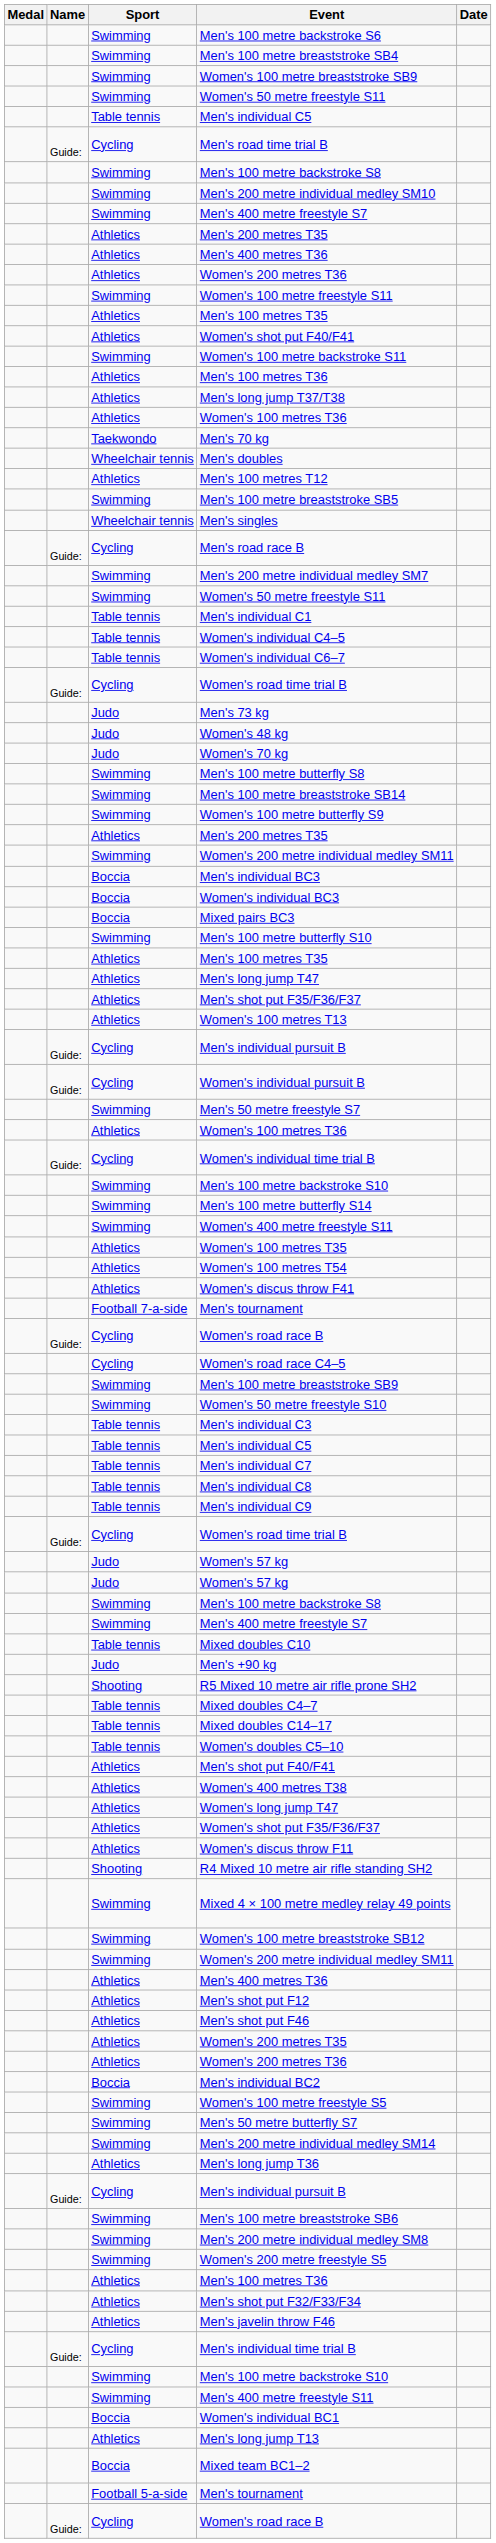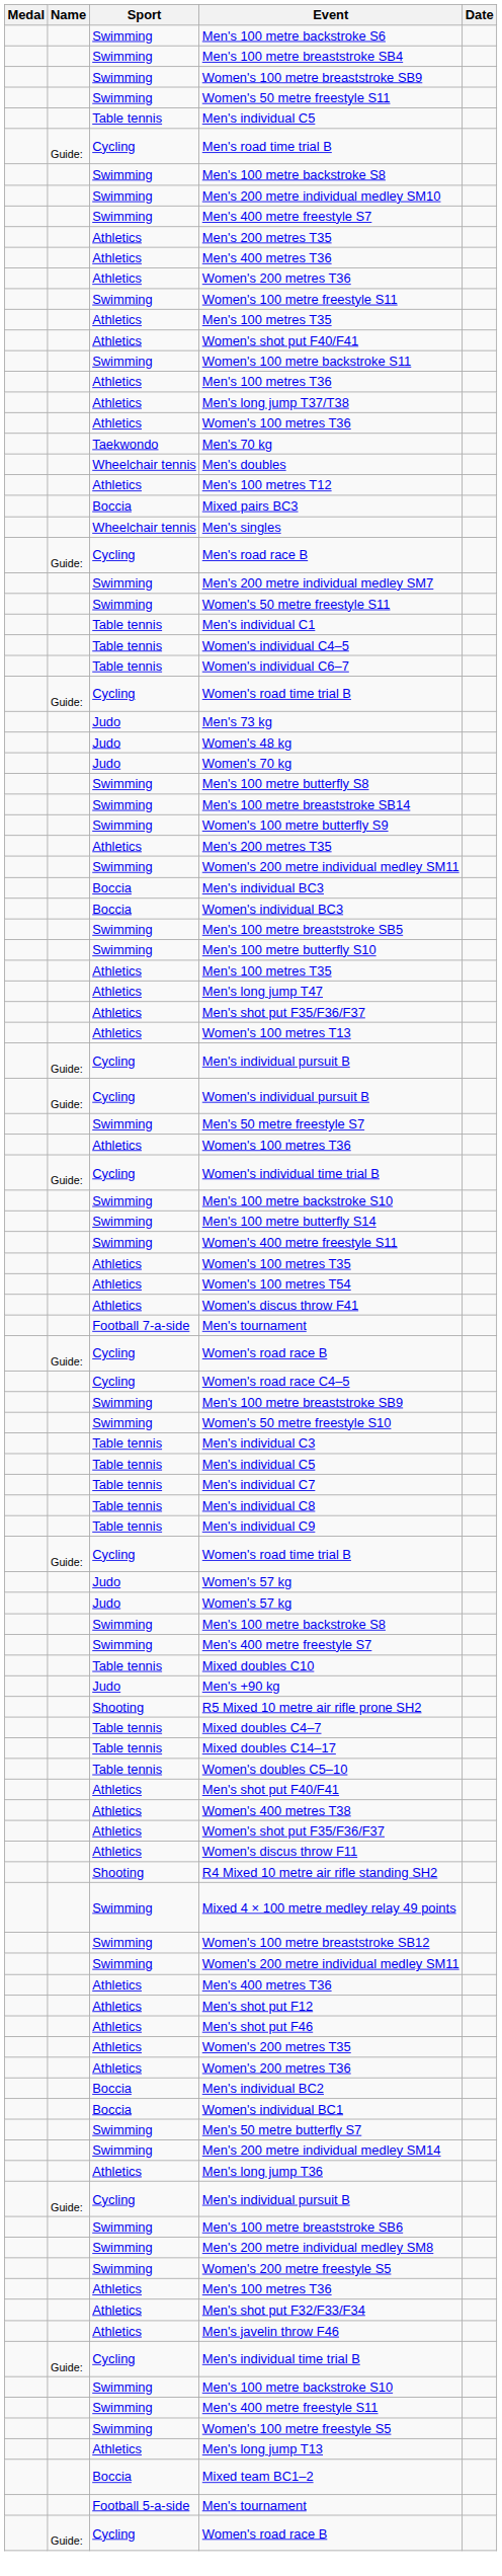 <table class="wikitable sortable" style=font-size:95%>
 <tr>
 <th>Medal</th>
 <th>Name</th>
 <th>Sport</th>
 <th>Event</th>
 <th>Date</th>
 </tr>
 <tr>
 <td></td>
 <td></td>
 <td><a href='#'>Swimming</a></td>
 <td align=left><a href='#'>Men's 100 metre backstroke S6</a></td>
 <td></td>
 </tr>
 <tr>
 <td></td>
 <td></td>
 <td><a href='#'>Swimming</a></td>
 <td align=left><a href='#'>Men's 100 metre breaststroke SB4</a></td>
 <td></td>
 </tr>
 <tr>
 <td></td>
 <td></td>
 <td><a href='#'>Swimming</a></td>
 <td align=left><a href='#'>Women's 100 metre breaststroke SB9</a></td>
 <td></td>
 </tr>
 <tr>
 <td></td>
 <td></td>
 <td><a href='#'>Swimming</a></td>
 <td align=left><a href='#'>Women's 50 metre freestyle S11</a></td>
 <td></td>
 </tr>
 <tr>
 <td></td>
 <td></td>
 <td><a href='#'>Table tennis</a></td>
 <td align=left><a href='#'>Men's individual C5</a></td>
 <td></td>
 </tr>
 <tr>
 <td></td>
 <td><br><small>Guide: </small></td>
 <td><a href='#'>Cycling</a></td>
 <td align=left><a href='#'>Men's road time trial B</a></td>
 <td></td>
 </tr>
 <tr>
 <td></td>
 <td></td>
 <td><a href='#'>Swimming</a></td>
 <td align=left><a href='#'>Men's 100 metre backstroke S8</a></td>
 <td></td>
 </tr>
 <tr>
 <td></td>
 <td></td>
 <td><a href='#'>Swimming</a></td>
 <td align=left><a href='#'>Men's 200 metre individual medley SM10</a></td>
 <td></td>
 </tr>
 <tr>
 <td></td>
 <td></td>
 <td><a href='#'>Swimming</a></td>
 <td align=left><a href='#'>Men's 400 metre freestyle S7</a></td>
 <td></td>
 </tr>
 <tr>
 <td></td>
 <td></td>
 <td><a href='#'>Athletics</a></td>
 <td align=left><a href='#'>Men's 200 metres T35</a></td>
 <td></td>
 </tr>
 <tr>
 <td></td>
 <td></td>
 <td><a href='#'>Athletics</a></td>
 <td align=left><a href='#'>Men's 400 metres T36</a></td>
 <td></td>
 </tr>
 <tr>
 <td></td>
 <td></td>
 <td><a href='#'>Athletics</a></td>
 <td align=left><a href='#'>Women's 200 metres T36</a></td>
 <td></td>
 </tr>
 <tr>
 <td></td>
 <td></td>
 <td><a href='#'>Swimming</a></td>
 <td align=left><a href='#'>Women's 100 metre freestyle S11</a></td>
 <td></td>
 </tr>
 <tr>
 <td></td>
 <td></td>
 <td><a href='#'>Athletics</a></td>
 <td align=left><a href='#'>Men's 100 metres T35</a></td>
 <td></td>
 </tr>
 <tr>
 <td></td>
 <td></td>
 <td><a href='#'>Athletics</a></td>
 <td align=left><a href='#'>Women's shot put F40/F41</a></td>
 <td></td>
 </tr>
 <tr>
 <td></td>
 <td></td>
 <td><a href='#'>Swimming</a></td>
 <td align=left><a href='#'>Women's 100 metre backstroke S11</a></td>
 <td></td>
 </tr>
 <tr>
 <td></td>
 <td></td>
 <td><a href='#'>Athletics</a></td>
 <td align=left><a href='#'>Men's 100 metres T36</a></td>
 <td></td>
 </tr>
 <tr>
 <td></td>
 <td></td>
 <td><a href='#'>Athletics</a></td>
 <td align=left><a href='#'>Men's long jump T37/T38</a></td>
 <td></td>
 </tr>
 <tr>
 <td></td>
 <td></td>
 <td><a href='#'>Athletics</a></td>
 <td align=left><a href='#'>Women's 100 metres T36</a></td>
 <td></td>
 </tr>
 <tr>
 <td></td>
 <td></td>
 <td><a href='#'>Taekwondo</a></td>
 <td align=left><a href='#'>Men's 70 kg</a></td>
 <td></td>
 </tr>
 <tr>
 <td></td>
 <td><br></td>
 <td><a href='#'>Wheelchair tennis</a></td>
 <td align=left><a href='#'>Men's doubles</a></td>
 <td></td>
 </tr>
 <tr>
 <td></td>
 <td></td>
 <td><a href='#'>Athletics</a></td>
 <td align=left><a href='#'>Men's 100 metres T12</a></td>
 <td></td>
 </tr>
 <tr>
 <td></td>
-<td></td>
-<td><a href='#'>Swimming</a></td>
-<td align=left><a href='#'>Men's 100 metre breaststroke SB5</a></td>
+<td><br></td>
+<td><a href='#'>Boccia</a></td>
+<td align=left><a href='#'>Mixed pairs BC3</a></td>
 <td></td>
 </tr>
 <tr>
 <td></td>
 <td></td>
 <td><a href='#'>Wheelchair tennis</a></td>
 <td align=left><a href='#'>Men's singles</a></td>
 <td></td>
 </tr>
 <tr>
 <td></td>
 <td><br><small>Guide: </small></td>
 <td><a href='#'>Cycling</a></td>
 <td align=left><a href='#'>Men's road race B</a></td>
 <td></td>
 </tr>
 <tr>
 <td></td>
 <td></td>
 <td><a href='#'>Swimming</a></td>
 <td align=left><a href='#'>Men's 200 metre individual medley SM7</a></td>
 <td></td>
 </tr>
 <tr>
 <td></td>
 <td></td>
 <td><a href='#'>Swimming</a></td>
 <td align=left><a href='#'>Women's 50 metre freestyle S11</a></td>
 <td></td>
 </tr>
 <tr>
 <td></td>
 <td></td>
 <td><a href='#'>Table tennis</a></td>
 <td align=left><a href='#'>Men's individual C1</a></td>
 <td></td>
 </tr>
 <tr>
 <td></td>
 <td></td>
 <td><a href='#'>Table tennis</a></td>
 <td align=left><a href='#'>Women's individual C4–5</a></td>
 <td></td>
 </tr>
 <tr>
 <td></td>
 <td></td>
 <td><a href='#'>Table tennis</a></td>
 <td align=left><a href='#'>Women's individual C6–7</a></td>
 <td></td>
 </tr>
 <tr>
 <td></td>
 <td><br><small>Guide: </small></td>
 <td><a href='#'>Cycling</a></td>
 <td align=left><a href='#'>Women's road time trial B</a></td>
 <td></td>
 </tr>
 <tr>
 <td></td>
 <td></td>
 <td><a href='#'>Judo</a></td>
 <td align=left><a href='#'>Men's 73 kg</a></td>
 <td></td>
 </tr>
 <tr>
 <td></td>
 <td></td>
 <td><a href='#'>Judo</a></td>
 <td align=left><a href='#'>Women's 48 kg</a></td>
 <td></td>
 </tr>
 <tr>
 <td></td>
 <td></td>
 <td><a href='#'>Judo</a></td>
 <td align=left><a href='#'>Women's 70 kg</a></td>
 <td></td>
 </tr>
 <tr>
 <td></td>
 <td></td>
 <td><a href='#'>Swimming</a></td>
 <td align=left><a href='#'>Men's 100 metre butterfly S8</a></td>
 <td></td>
 </tr>
 <tr>
 <td></td>
 <td></td>
 <td><a href='#'>Swimming</a></td>
 <td align=left><a href='#'>Men's 100 metre breaststroke SB14</a></td>
 <td></td>
 </tr>
 <tr>
 <td></td>
 <td></td>
 <td><a href='#'>Swimming</a></td>
 <td align=left><a href='#'>Women's 100 metre butterfly S9</a></td>
 <td></td>
 </tr>
 <tr>
 <td></td>
 <td></td>
 <td><a href='#'>Athletics</a></td>
 <td align=left><a href='#'>Men's 200 metres T35</a></td>
 <td></td>
 </tr>
 <tr>
 <td></td>
 <td></td>
 <td><a href='#'>Swimming</a></td>
 <td align=left><a href='#'>Women's 200 metre individual medley SM11</a></td>
 <td></td>
 </tr>
 <tr>
 <td></td>
 <td></td>
 <td><a href='#'>Boccia</a></td>
 <td align=left><a href='#'>Men's individual BC3</a></td>
 <td></td>
 </tr>
 <tr>
 <td></td>
 <td></td>
 <td><a href='#'>Boccia</a></td>
 <td align=left><a href='#'>Women's individual BC3</a></td>
 <td></td>
 </tr>
 <tr>
 <td></td>
-<td><br></td>
-<td><a href='#'>Boccia</a></td>
-<td align=left><a href='#'>Mixed pairs BC3</a></td>
+<td></td>
+<td><a href='#'>Swimming</a></td>
+<td align=left><a href='#'>Men's 100 metre breaststroke SB5</a></td>
 <td></td>
 </tr>
 <tr>
 <td></td>
 <td></td>
 <td><a href='#'>Swimming</a></td>
 <td align=left><a href='#'>Men's 100 metre butterfly S10</a></td>
 <td></td>
 </tr>
 <tr>
 <td></td>
 <td></td>
 <td><a href='#'>Athletics</a></td>
 <td align=left><a href='#'>Men's 100 metres T35</a></td>
 <td></td>
 </tr>
 <tr>
 <td></td>
 <td></td>
 <td><a href='#'>Athletics</a></td>
 <td align=left><a href='#'>Men's long jump T47</a></td>
 <td></td>
 </tr>
 <tr>
 <td></td>
 <td></td>
 <td><a href='#'>Athletics</a></td>
 <td align=left><a href='#'>Men's shot put F35/F36/F37</a></td>
 <td></td>
 </tr>
 <tr>
 <td></td>
 <td></td>
 <td><a href='#'>Athletics</a></td>
 <td align=left><a href='#'>Women's 100 metres T13</a></td>
 <td></td>
 </tr>
 <tr>
 <td></td>
 <td><br><small>Guide: </small></td>
 <td><a href='#'>Cycling</a></td>
 <td align=left><a href='#'>Men's individual pursuit B</a></td>
 <td></td>
 </tr>
 <tr>
 <td></td>
 <td><br><small>Guide: </small></td>
 <td><a href='#'>Cycling</a></td>
 <td align=left><a href='#'>Women's individual pursuit B</a></td>
 <td></td>
 </tr>
 <tr>
 <td></td>
 <td></td>
 <td><a href='#'>Swimming</a></td>
 <td align=left><a href='#'>Men's 50 metre freestyle S7</a></td>
 <td></td>
 </tr>
 <tr>
 <td></td>
 <td></td>
 <td><a href='#'>Athletics</a></td>
 <td align=left><a href='#'>Women's 100 metres T36</a></td>
 <td></td>
 </tr>
 <tr>
 <td></td>
 <td><br><small>Guide: </small></td>
 <td><a href='#'>Cycling</a></td>
 <td align=left><a href='#'>Women's individual time trial B</a></td>
 <td></td>
 </tr>
 <tr>
 <td></td>
 <td></td>
 <td><a href='#'>Swimming</a></td>
 <td align=left><a href='#'>Men's 100 metre backstroke S10</a></td>
 <td></td>
 </tr>
 <tr>
 <td></td>
 <td></td>
 <td><a href='#'>Swimming</a></td>
 <td align=left><a href='#'>Men's 100 metre butterfly S14</a></td>
 <td></td>
 </tr>
 <tr>
 <td></td>
 <td></td>
 <td><a href='#'>Swimming</a></td>
 <td align=left><a href='#'>Women's 400 metre freestyle S11</a></td>
 <td></td>
 </tr>
 <tr>
 <td></td>
 <td></td>
 <td><a href='#'>Athletics</a></td>
 <td align=left><a href='#'>Women's 100 metres T35</a></td>
 <td></td>
 </tr>
 <tr>
 <td></td>
 <td></td>
 <td><a href='#'>Athletics</a></td>
 <td align=left><a href='#'>Women's 100 metres T54</a></td>
 <td></td>
 </tr>
 <tr>
 <td></td>
 <td></td>
 <td><a href='#'>Athletics</a></td>
 <td align=left><a href='#'>Women's discus throw F41</a></td>
 <td></td>
 </tr>
 <tr>
 <td></td>
 <td><br></td>
 <td><a href='#'>Football 7-a-side</a></td>
 <td align=left><a href='#'>Men's tournament</a></td>
 <td></td>
 </tr>
 <tr>
 <td></td>
 <td><br><small>Guide: </small></td>
 <td><a href='#'>Cycling</a></td>
 <td align=left><a href='#'>Women's road race B</a></td>
 <td></td>
 </tr>
 <tr>
 <td></td>
 <td></td>
 <td><a href='#'>Cycling</a></td>
 <td align=left><a href='#'>Women's road race C4–5</a></td>
 <td></td>
 </tr>
 <tr>
 <td></td>
 <td></td>
 <td><a href='#'>Swimming</a></td>
 <td align=left><a href='#'>Men's 100 metre breaststroke SB9</a></td>
 <td></td>
 </tr>
 <tr>
 <td></td>
 <td></td>
 <td><a href='#'>Swimming</a></td>
 <td align=left><a href='#'>Women's 50 metre freestyle S10</a></td>
 <td></td>
 </tr>
 <tr>
 <td></td>
 <td></td>
 <td><a href='#'>Table tennis</a></td>
 <td align=left><a href='#'>Men's individual C3</a></td>
 <td></td>
 </tr>
 <tr>
 <td></td>
 <td></td>
 <td><a href='#'>Table tennis</a></td>
 <td align=left><a href='#'>Men's individual C5</a></td>
 <td></td>
 </tr>
 <tr>
 <td></td>
 <td></td>
 <td><a href='#'>Table tennis</a></td>
 <td align=left><a href='#'>Men's individual C7</a></td>
 <td></td>
 </tr>
 <tr>
 <td></td>
 <td></td>
 <td><a href='#'>Table tennis</a></td>
 <td align=left><a href='#'>Men's individual C8</a></td>
 <td></td>
 </tr>
 <tr>
 <td></td>
 <td></td>
 <td><a href='#'>Table tennis</a></td>
 <td align=left><a href='#'>Men's individual C9</a></td>
 <td></td>
 </tr>
 <tr>
 <td></td>
 <td><br><small>Guide: </small></td>
 <td><a href='#'>Cycling</a></td>
 <td align=left><a href='#'>Women's road time trial B</a></td>
 <td></td>
 </tr>
 <tr>
 <td></td>
 <td></td>
 <td><a href='#'>Judo</a></td>
 <td align=left><a href='#'>Women's 57 kg</a></td>
 <td></td>
 </tr>
 <tr>
 <td></td>
 <td></td>
 <td><a href='#'>Judo</a></td>
 <td align=left><a href='#'>Women's 57 kg</a></td>
 <td></td>
 </tr>
 <tr>
 <td></td>
 <td></td>
 <td><a href='#'>Swimming</a></td>
 <td align=left><a href='#'>Men's 100 metre backstroke S8</a></td>
 <td></td>
 </tr>
 <tr>
 <td></td>
 <td></td>
 <td><a href='#'>Swimming</a></td>
 <td align=left><a href='#'>Men's 400 metre freestyle S7</a></td>
 <td></td>
 </tr>
 <tr>
 <td></td>
 <td><br></td>
 <td><a href='#'>Table tennis</a></td>
 <td align=left><a href='#'>Mixed doubles C10</a></td>
 <td></td>
 </tr>
 <tr>
 <td></td>
 <td></td>
 <td><a href='#'>Judo</a></td>
 <td align=left><a href='#'>Men's +90 kg</a></td>
 <td></td>
 </tr>
 <tr>
 <td></td>
 <td></td>
 <td><a href='#'>Shooting</a></td>
 <td align=left><a href='#'>R5 Mixed 10 metre air rifle prone SH2</a></td>
 <td></td>
 </tr>
 <tr>
 <td></td>
 <td><br></td>
 <td><a href='#'>Table tennis</a></td>
 <td align=left><a href='#'>Mixed doubles C4–7</a></td>
 <td></td>
 </tr>
 <tr>
 <td></td>
 <td><br></td>
 <td><a href='#'>Table tennis</a></td>
 <td align=left><a href='#'>Mixed doubles C14–17</a></td>
 <td></td>
 </tr>
 <tr>
 <td></td>
 <td><br></td>
 <td><a href='#'>Table tennis</a></td>
 <td align=left><a href='#'>Women's doubles C5–10</a></td>
 <td></td>
 </tr>
 <tr>
 <td></td>
 <td></td>
 <td><a href='#'>Athletics</a></td>
 <td align=left><a href='#'>Men's shot put F40/F41</a></td>
 <td></td>
 </tr>
 <tr>
 <td></td>
 <td></td>
 <td><a href='#'>Athletics</a></td>
 <td align=left><a href='#'>Women's 400 metres T38</a></td>
 <td></td>
 </tr>
 <tr>
 <td></td>
 <td></td>
 <td><a href='#'>Athletics</a></td>
-<td align=left><a href='#'>Women's long jump T47</a></td>
-<td></td>
-</tr>
-<tr>
-<td></td>
-<td></td>
-<td><a href='#'>Athletics</a></td>
 <td align=left><a href='#'>Women's shot put F35/F36/F37</a></td>
 <td></td>
 </tr>
 <tr>
 <td></td>
 <td></td>
 <td><a href='#'>Athletics</a></td>
 <td align=left><a href='#'>Women's discus throw F11</a></td>
 <td></td>
 </tr>
 <tr>
 <td></td>
 <td></td>
 <td><a href='#'>Shooting</a></td>
 <td align=left><a href='#'>R4 Mixed 10 metre air rifle standing SH2</a></td>
 <td></td>
 </tr>
 <tr>
 <td></td>
 <td><br><br><br></td>
 <td><a href='#'>Swimming</a></td>
 <td align=left><a href='#'>Mixed 4 × 100 metre medley relay 49 points</a></td>
 <td></td>
 </tr>
 <tr>
 <td></td>
 <td></td>
 <td><a href='#'>Swimming</a></td>
 <td align=left><a href='#'>Women's 100 metre breaststroke SB12</a></td>
 <td></td>
 </tr>
 <tr>
 <td></td>
 <td></td>
 <td><a href='#'>Swimming</a></td>
 <td align=left><a href='#'>Women's 200 metre individual medley SM11</a></td>
 <td></td>
 </tr>
 <tr>
 <td></td>
 <td></td>
 <td><a href='#'>Athletics</a></td>
 <td align=left><a href='#'>Men's 400 metres T36</a></td>
 <td></td>
 </tr>
 <tr>
 <td></td>
 <td></td>
 <td><a href='#'>Athletics</a></td>
 <td align=left><a href='#'>Men's shot put F12</a></td>
 <td></td>
 </tr>
 <tr>
 <td></td>
 <td></td>
 <td><a href='#'>Athletics</a></td>
 <td align=left><a href='#'>Men's shot put F46</a></td>
 <td></td>
 </tr>
 <tr>
 <td></td>
 <td></td>
 <td><a href='#'>Athletics</a></td>
 <td align=left><a href='#'>Women's 200 metres T35</a></td>
 <td></td>
 </tr>
 <tr>
 <td></td>
 <td></td>
 <td><a href='#'>Athletics</a></td>
 <td align=left><a href='#'>Women's 200 metres T36</a></td>
 <td></td>
 </tr>
 <tr>
 <td></td>
 <td></td>
 <td><a href='#'>Boccia</a></td>
 <td align=left><a href='#'>Men's individual BC2</a></td>
 <td></td>
 </tr>
 <tr>
 <td></td>
 <td></td>
-<td><a href='#'>Swimming</a></td>
-<td align=left><a href='#'>Women's 100 metre freestyle S5</a></td>
+<td><a href='#'>Boccia</a></td>
+<td align=left><a href='#'>Women's individual BC1</a></td>
 <td></td>
 </tr>
 <tr>
 <td></td>
 <td></td>
 <td><a href='#'>Swimming</a></td>
 <td align=left><a href='#'>Men's 50 metre butterfly S7</a></td>
 <td></td>
 </tr>
 <tr>
 <td></td>
 <td></td>
 <td><a href='#'>Swimming</a></td>
 <td align=left><a href='#'>Men's 200 metre individual medley SM14</a></td>
 <td></td>
 </tr>
 <tr>
 <td></td>
 <td></td>
 <td><a href='#'>Athletics</a></td>
 <td align=left><a href='#'>Men's long jump T36</a></td>
 <td></td>
 </tr>
 <tr>
 <td></td>
 <td><br><small>Guide: </small></td>
 <td><a href='#'>Cycling</a></td>
 <td align=left><a href='#'>Men's individual pursuit B</a></td>
 <td></td>
 </tr>
 <tr>
 <td></td>
 <td></td>
 <td><a href='#'>Swimming</a></td>
 <td align=left><a href='#'>Men's 100 metre breaststroke SB6</a></td>
 <td></td>
 </tr>
 <tr>
 <td></td>
 <td></td>
 <td><a href='#'>Swimming</a></td>
 <td align=left><a href='#'>Men's 200 metre individual medley SM8</a></td>
 <td></td>
 </tr>
 <tr>
 <td></td>
 <td></td>
 <td><a href='#'>Swimming</a></td>
 <td align=left><a href='#'>Women's 200 metre freestyle S5</a></td>
 <td></td>
 </tr>
 <tr>
 <td></td>
 <td></td>
 <td><a href='#'>Athletics</a></td>
 <td align=left><a href='#'>Men's 100 metres T36</a></td>
 <td></td>
 </tr>
 <tr>
 <td></td>
 <td></td>
 <td><a href='#'>Athletics</a></td>
 <td align=left><a href='#'>Men's shot put F32/F33/F34</a></td>
 <td></td>
 </tr>
 <tr>
 <td></td>
 <td></td>
 <td><a href='#'>Athletics</a></td>
 <td align=left><a href='#'>Men's javelin throw F46</a></td>
 <td></td>
 </tr>
 <tr>
 <td></td>
 <td><br><small>Guide: </small></td>
 <td><a href='#'>Cycling</a></td>
 <td align=left><a href='#'>Men's individual time trial B</a></td>
 <td></td>
 </tr>
 <tr>
 <td></td>
 <td></td>
 <td><a href='#'>Swimming</a></td>
 <td align=left><a href='#'>Men's 100 metre backstroke S10</a></td>
 <td></td>
 </tr>
 <tr>
 <td></td>
 <td></td>
 <td><a href='#'>Swimming</a></td>
 <td align=left><a href='#'>Men's 400 metre freestyle S11</a></td>
 <td></td>
 </tr>
 <tr>
 <td></td>
 <td></td>
-<td><a href='#'>Boccia</a></td>
-<td align=left><a href='#'>Women's individual BC1</a></td>
+<td><a href='#'>Swimming</a></td>
+<td align=left><a href='#'>Women's 100 metre freestyle S5</a></td>
 <td></td>
 </tr>
 <tr>
 <td></td>
 <td></td>
 <td><a href='#'>Athletics</a></td>
 <td align=left><a href='#'>Men's long jump T13</a></td>
 <td></td>
 </tr>
 <tr>
 <td></td>
 <td><br><br></td>
 <td><a href='#'>Boccia</a></td>
 <td align=left><a href='#'>Mixed team BC1–2</a></td>
 <td></td>
 </tr>
 <tr>
 <td></td>
 <td><br></td>
 <td><a href='#'>Football 5-a-side</a></td>
 <td align=left><a href='#'>Men's tournament</a></td>
 <td></td>
 </tr>
 <tr>
 <td></td>
 <td><br><small>Guide: </small></td>
 <td><a href='#'>Cycling</a></td>
 <td align=left><a href='#'>Women's road race B</a></td>
 <td></td>
 </tr>
 </table>
